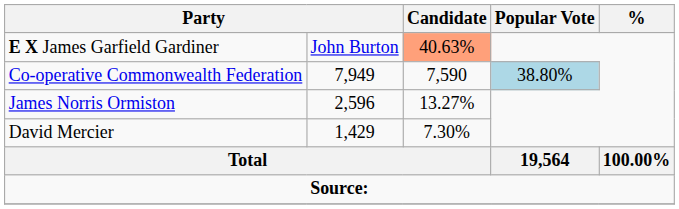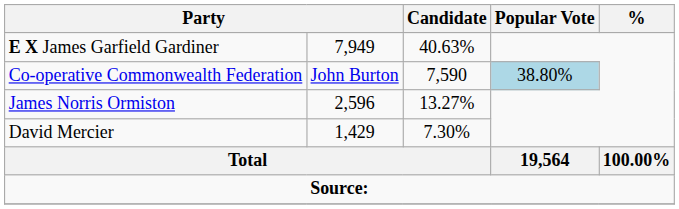 <table class="wikitable">
 <tr>
 <th colspan="2">Party</th>
 <th>Candidate</th>
 <th>Popular Vote</th>
 <th>%</th>
 </tr>
 <tr>
 <td><strong>E</strong> <strong>X</strong> James Garfield Gardiner</td>
-<td><a href='#'>John Burton</a></td>
-<td align=center style="background: lightsalmon;">40.63%</td>
+<td align=center>7,949</td>
+<td align=center>40.63%</td>
 </tr>
 <tr>
 <td><a href='#'>Co-operative Commonwealth Federation</a></td>
-<td align=center>7,949</td>
+<td><a href='#'>John Burton</a></td>
 <td align=center>7,590</td>
 <td align=center style="background: lightblue;">38.80%</td>
 </tr>
 <tr>
 <td><a href='#'>James Norris Ormiston</a></td>
 <td align=center>2,596</td>
 <td align=center>13.27%</td>
 </tr>
 <tr>
 <td>David Mercier</td>
 <td align=center>1,429</td>
 <td align=center>7.30%</td>
 </tr>
 <tr>
 <th colspan=3 align=center>Total</th>
 <th align=center>19,564</th>
 <th align=center>100.00%</th>
 </tr>
 <tr>
 <td align="center" colspan=5><strong>Source:</strong> </td>
 </tr>
 <tr>
 </tr>
 </table>
